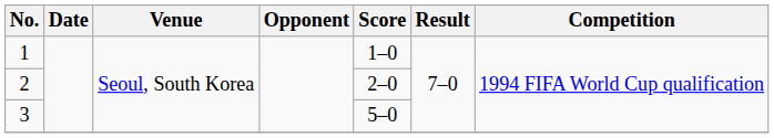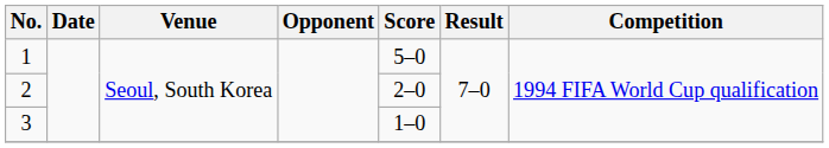 <table class="wikitable sortable">
 <tr>
 <th scope="col">No.</th>
 <th scope="col">Date</th>
 <th scope="col">Venue</th>
 <th scope="col">Opponent</th>
 <th scope="col">Score</th>
 <th scope="col">Result</th>
 <th scope="col">Competition</th>
 </tr>
 <tr>
 <td align="center">1</td>
 <td rowspan="3"></td>
 <td rowspan="3"><a href='#'>Seoul</a>, South Korea</td>
 <td rowspan="3"></td>
-<td align="center">1–0</td>
+<td align="center">5–0</td>
 <td rowspan="3" align="center">7–0</td>
 <td rowspan="3"><a href='#'>1994 FIFA World Cup qualification</a></td>
 </tr>
 <tr>
 <td align="center">2</td>
 <td align="center">2–0</td>
 </tr>
 <tr>
 <td align="center">3</td>
-<td align="center">5–0</td>
+<td align="center">1–0</td>
 </tr>
 <tr>
 </tr>
 </table>
